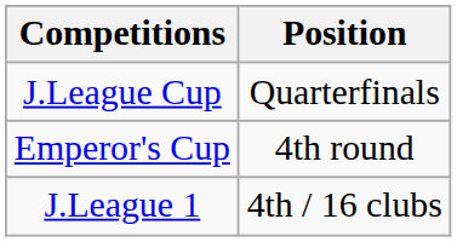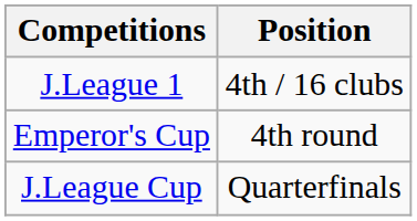 <table class="wikitable" style="text-align:center;">
 <tr>
 <th>Competitions</th>
 <th>Position</th>
 </tr>
 <tr>
-<td><a href='#'>J.League Cup</a></td>
-<td>Quarterfinals</td>
+<td><a href='#'>J.League 1</a></td>
+<td>4th / 16 clubs</td>
 </tr>
 <tr>
 <td><a href='#'>Emperor's Cup</a></td>
 <td>4th round</td>
 </tr>
 <tr>
-<td><a href='#'>J.League 1</a></td>
-<td>4th / 16 clubs</td>
+<td><a href='#'>J.League Cup</a></td>
+<td>Quarterfinals</td>
 </tr>
 </table>
